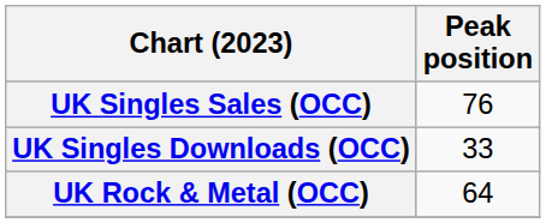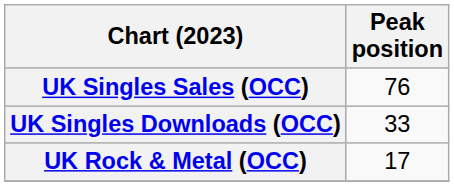 <table class="wikitable sortable plainrowheaders" style="text-align:center">
 <tr>
 <th scope="col">Chart (2023)</th>
 <th scope="col">Peak<br>position</th>
 </tr>
 <tr>
 <th scope="row"><a href='#'>UK Singles Sales</a> (<a href='#'>OCC</a>)</th>
 <td>76</td>
 </tr>
 <tr>
 <th scope="row"><a href='#'>UK Singles Downloads</a> (<a href='#'>OCC</a>)</th>
 <td>33</td>
 </tr>
 <tr>
 <th scope="row"><a href='#'>UK Rock & Metal</a> (<a href='#'>OCC</a>)</th>
-<td>64</td>
+<td>17</td>
 </tr>
 <tr>
 </tr>
 </table>
